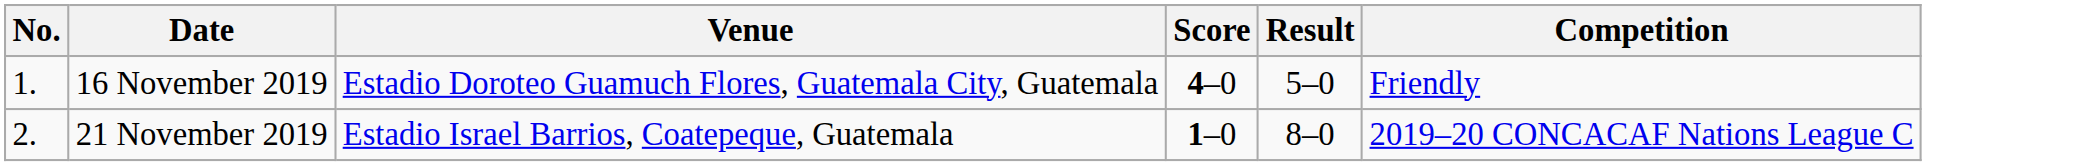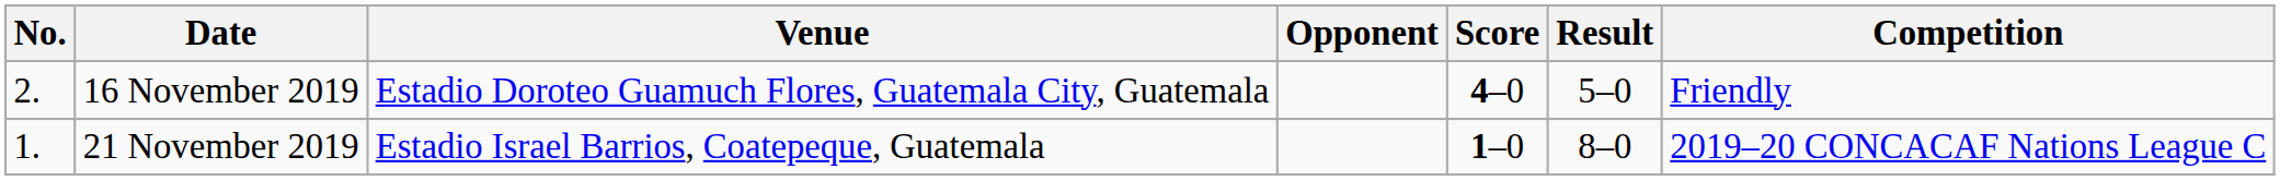 <table class="wikitable">
 <tr>
 <th>No.</th>
 <th>Date</th>
 <th>Venue</th>
+<th>Opponent</th>
 <th>Score</th>
 <th>Result</th>
 <th>Competition</th>
 </tr>
 <tr>
-<td>1.</td>
+<td>2.</td>
 <td>16 November 2019</td>
 <td><a href='#'>Estadio Doroteo Guamuch Flores</a>, <a href='#'>Guatemala City</a>, Guatemala</td>
+<td></td>
 <td align=center><strong>4</strong>–0</td>
 <td align=center>5–0</td>
 <td><a href='#'>Friendly</a></td>
 </tr>
 <tr>
-<td>2.</td>
+<td>1.</td>
 <td>21 November 2019</td>
 <td><a href='#'>Estadio Israel Barrios</a>, <a href='#'>Coatepeque</a>, Guatemala</td>
+<td></td>
 <td align=center><strong>1</strong>–0</td>
 <td align=center>8–0</td>
 <td><a href='#'>2019–20 CONCACAF Nations League C</a></td>
 </tr>
 </table>
